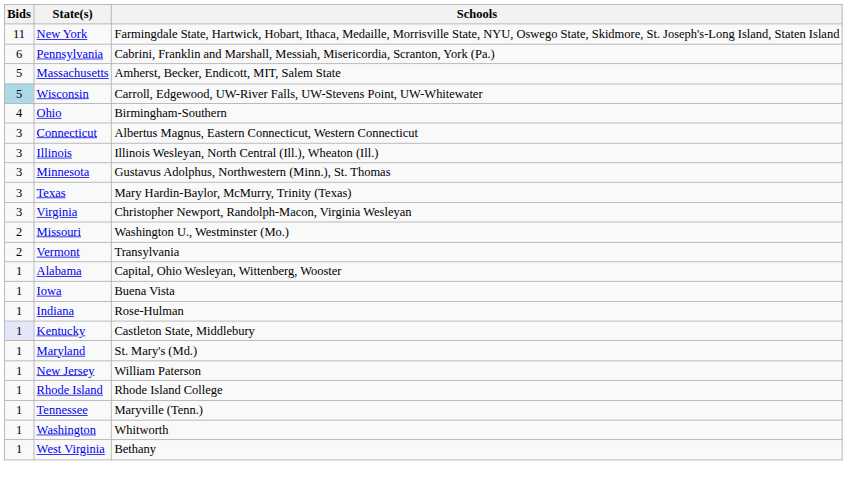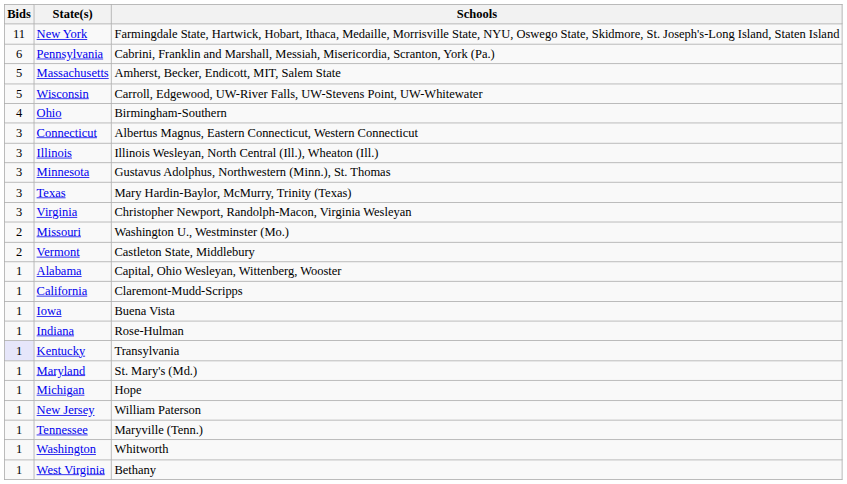 <table class="wikitable">
 <tr>
 <th>Bids</th>
 <th>State(s)</th>
 <th>Schools</th>
 </tr>
 <tr>
 <td rowspan="1" align="center">11</td>
 <td><a href='#'>New York</a></td>
 <td>Farmingdale State, Hartwick, Hobart, Ithaca, Medaille, Morrisville State, NYU, Oswego State, Skidmore, St. Joseph's-Long Island, Staten Island</td>
 </tr>
 <tr>
 <td rowspan="1" align="center">6</td>
 <td><a href='#'>Pennsylvania</a></td>
 <td>Cabrini, Franklin and Marshall, Messiah, Misericordia, Scranton, York (Pa.)</td>
 </tr>
 <tr>
 <td rowspan="1" align="center">5</td>
 <td><a href='#'>Massachusetts</a></td>
 <td>Amherst, Becker, Endicott, MIT, Salem State</td>
 </tr>
 <tr>
-<td rowspan="1" align="center" style="background: lightblue;">5</td>
+<td rowspan="1" align="center">5</td>
 <td><a href='#'>Wisconsin</a></td>
 <td>Carroll, Edgewood, UW-River Falls, UW-Stevens Point, UW-Whitewater</td>
 </tr>
 <tr>
 <td rowspan="1" align="center">4</td>
 <td><a href='#'>Ohio</a></td>
 <td>Birmingham-Southern</td>
 </tr>
 <tr>
 <td rowspan="1" align="center">3</td>
 <td><a href='#'>Connecticut</a></td>
 <td>Albertus Magnus, Eastern Connecticut, Western Connecticut</td>
 </tr>
 <tr>
 <td rowspan="1" align="center">3</td>
 <td><a href='#'>Illinois</a></td>
 <td>Illinois Wesleyan, North Central (Ill.), Wheaton (Ill.)</td>
 </tr>
 <tr>
 <td rowspan="1" align="center">3</td>
 <td><a href='#'>Minnesota</a></td>
 <td>Gustavus Adolphus, Northwestern (Minn.), St. Thomas</td>
 </tr>
 <tr>
 <td rowspan="1" align="center">3</td>
 <td><a href='#'>Texas</a></td>
 <td>Mary Hardin-Baylor, McMurry, Trinity (Texas)</td>
 </tr>
 <tr>
 <td rowspan="1" align="center">3</td>
 <td><a href='#'>Virginia</a></td>
 <td>Christopher Newport, Randolph-Macon, Virginia Wesleyan</td>
 </tr>
 <tr>
 <td rowspan="1" align="center">2</td>
 <td><a href='#'>Missouri</a></td>
 <td>Washington U., Westminster (Mo.)</td>
 </tr>
 <tr>
 <td rowspan="1" align="center">2</td>
 <td><a href='#'>Vermont</a></td>
-<td>Transylvania</td>
+<td>Castleton State, Middlebury</td>
 </tr>
 <tr>
 <td rowspan="1" align="center">1</td>
 <td><a href='#'>Alabama</a></td>
 <td>Capital, Ohio Wesleyan, Wittenberg, Wooster</td>
+</tr>
+<tr>
+<td rowspan="1" align="center">1</td>
+<td><a href='#'>California</a></td>
+<td>Claremont-Mudd-Scripps</td>
 </tr>
 <tr>
 <td rowspan="1" align="center">1</td>
 <td><a href='#'>Iowa</a></td>
 <td>Buena Vista</td>
 </tr>
 <tr>
 <td rowspan="1" align="center">1</td>
 <td><a href='#'>Indiana</a></td>
 <td>Rose-Hulman</td>
 </tr>
 <tr>
 <td rowspan="1" align="center" style="background: lavender;">1</td>
 <td><a href='#'>Kentucky</a></td>
-<td>Castleton State, Middlebury</td>
+<td>Transylvania</td>
 </tr>
 <tr>
 <td rowspan="1" align="center">1</td>
 <td><a href='#'>Maryland</a></td>
 <td>St. Mary's (Md.)</td>
 </tr>
 <tr>
 <td rowspan="1" align="center">1</td>
-<td><a href='#'>New Jersey</a></td>
-<td>William Paterson</td>
+<td><a href='#'>Michigan</a></td>
+<td>Hope</td>
 </tr>
 <tr>
 <td rowspan="1" align="center">1</td>
-<td><a href='#'>Rhode Island</a></td>
-<td>Rhode Island College</td>
+<td><a href='#'>New Jersey</a></td>
+<td>William Paterson</td>
 </tr>
 <tr>
 <td rowspan="1" align="center">1</td>
 <td><a href='#'>Tennessee</a></td>
 <td>Maryville (Tenn.)</td>
 </tr>
 <tr>
 <td rowspan="1" align="center">1</td>
 <td><a href='#'>Washington</a></td>
 <td>Whitworth</td>
 </tr>
 <tr>
 <td rowspan="1" align="center">1</td>
 <td><a href='#'>West Virginia</a></td>
 <td>Bethany</td>
 </tr>
 </table>
